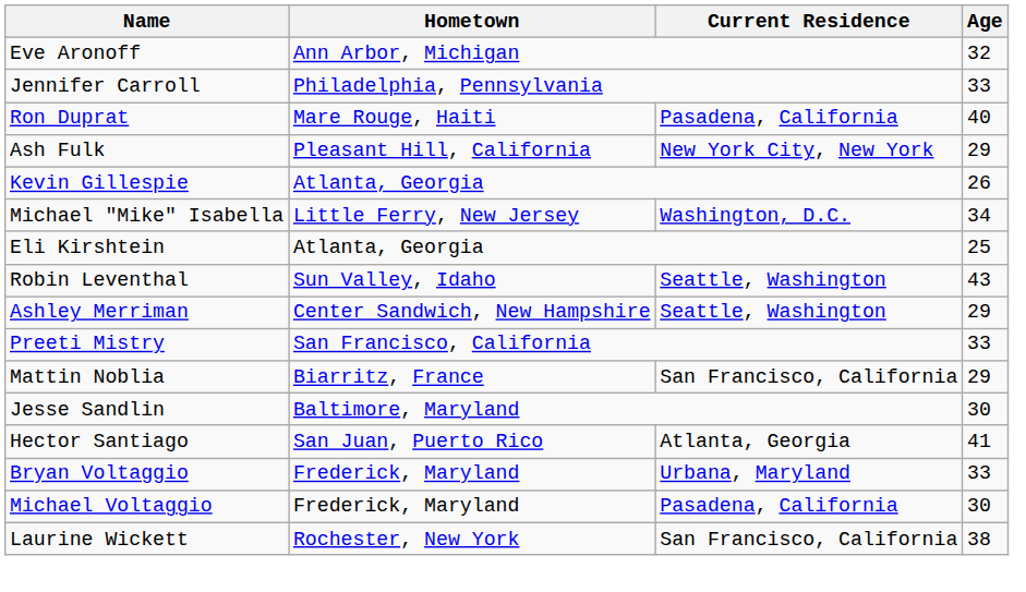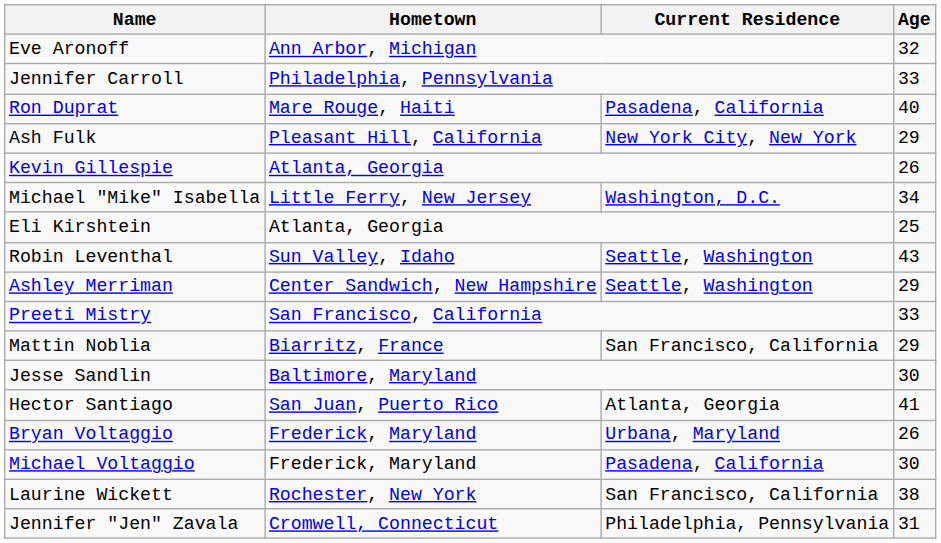 <table class="wikitable sortable">
 <tr>
 <th>Name</th>
 <th>Hometown</th>
 <th>Current Residence</th>
 <th>Age</th>
 </tr>
 <tr>
 <td>Eve Aronoff</td>
 <td colspan="2"><a href='#'>Ann Arbor</a>, <a href='#'>Michigan</a></td>
 <td>32</td>
 </tr>
 <tr>
 <td>Jennifer Carroll</td>
 <td colspan="2"><a href='#'>Philadelphia</a>, <a href='#'>Pennsylvania</a></td>
 <td>33</td>
 </tr>
 <tr>
 <td><a href='#'>Ron Duprat</a></td>
 <td><a href='#'>Mare Rouge</a>, <a href='#'>Haiti</a></td>
 <td><a href='#'>Pasadena</a>, <a href='#'>California</a></td>
 <td>40</td>
 </tr>
 <tr>
 <td>Ash Fulk</td>
 <td><a href='#'>Pleasant Hill</a>, <a href='#'>California</a></td>
 <td><a href='#'>New York City</a>, <a href='#'>New York</a></td>
 <td>29</td>
 </tr>
 <tr>
 <td><a href='#'>Kevin Gillespie</a></td>
 <td colspan="2"><a href='#'>Atlanta, Georgia</a></td>
 <td>26</td>
 </tr>
 <tr>
 <td>Michael "Mike" Isabella</td>
 <td><a href='#'>Little Ferry</a>, <a href='#'>New Jersey</a></td>
 <td><a href='#'>Washington, D.C.</a></td>
 <td>34</td>
 </tr>
 <tr>
 <td>Eli Kirshtein</td>
 <td colspan="2">Atlanta, Georgia</td>
 <td>25</td>
 </tr>
 <tr>
 <td>Robin Leventhal</td>
 <td><a href='#'>Sun Valley</a>, <a href='#'>Idaho</a></td>
 <td><a href='#'>Seattle</a>, <a href='#'>Washington</a></td>
 <td>43</td>
 </tr>
 <tr>
 <td><a href='#'>Ashley Merriman</a></td>
 <td><a href='#'>Center Sandwich</a>, <a href='#'>New Hampshire</a></td>
 <td><a href='#'>Seattle</a>, <a href='#'>Washington</a></td>
 <td>29</td>
 </tr>
 <tr>
 <td><a href='#'>Preeti Mistry</a></td>
 <td colspan="2"><a href='#'>San Francisco</a>, <a href='#'>California</a></td>
 <td>33</td>
 </tr>
 <tr>
 <td>Mattin Noblia</td>
 <td><a href='#'>Biarritz</a>, <a href='#'>France</a></td>
 <td>San Francisco, California</td>
 <td>29</td>
 </tr>
 <tr>
 <td>Jesse Sandlin</td>
 <td colspan="2"><a href='#'>Baltimore</a>, <a href='#'>Maryland</a></td>
 <td>30</td>
 </tr>
 <tr>
 <td>Hector Santiago</td>
 <td><a href='#'>San Juan</a>, <a href='#'>Puerto Rico</a></td>
 <td>Atlanta, Georgia</td>
 <td>41</td>
 </tr>
 <tr>
 <td><a href='#'>Bryan Voltaggio</a></td>
 <td><a href='#'>Frederick</a>, <a href='#'>Maryland</a></td>
 <td><a href='#'>Urbana</a>, <a href='#'>Maryland</a></td>
-<td>33</td>
+<td>26</td>
 </tr>
 <tr>
 <td><a href='#'>Michael Voltaggio</a></td>
 <td>Frederick, Maryland</td>
 <td><a href='#'>Pasadena</a>, <a href='#'>California</a></td>
 <td>30</td>
 </tr>
 <tr>
 <td>Laurine Wickett</td>
 <td><a href='#'>Rochester</a>, <a href='#'>New York</a></td>
 <td>San Francisco, California</td>
 <td>38</td>
 </tr>
+<tr>
+<td>Jennifer "Jen" Zavala</td>
+<td><a href='#'>Cromwell, Connecticut</a></td>
+<td>Philadelphia, Pennsylvania</td>
+<td>31</td>
+</tr>
 </table>
